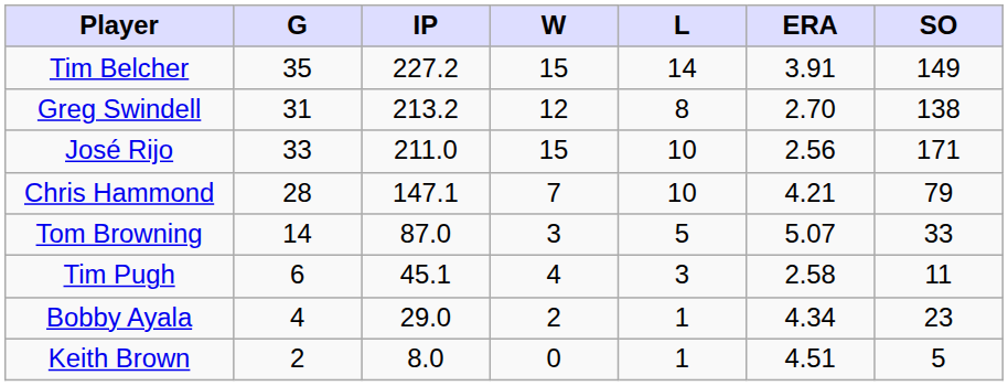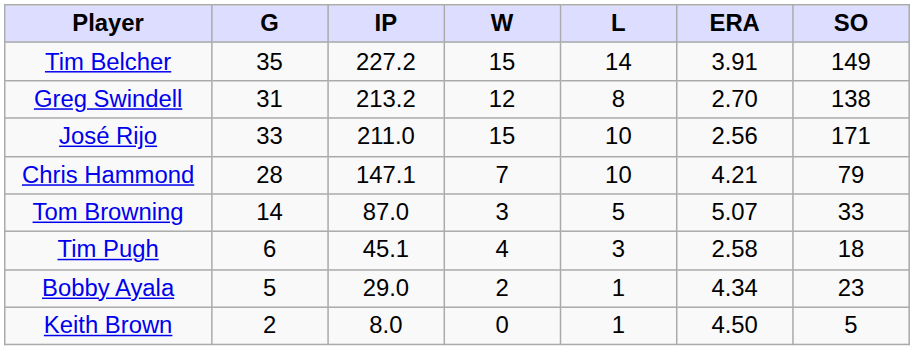 <table class="wikitable sortable">
 <tr>
 <th style="background:#ddf; width:16%;">Player</th>
 <th style="background:#ddf; width:9%;">G</th>
 <th style="background:#ddf; width:9%;">IP</th>
 <th style="background:#ddf; width:9%;">W</th>
 <th style="background:#ddf; width:9%;">L</th>
 <th style="background:#ddf; width:9%;">ERA</th>
 <th style="background:#ddf; width:9%;">SO</th>
 </tr>
 <tr align="center">
 <td><a href='#'>Tim Belcher</a></td>
 <td>35</td>
 <td>227.2</td>
 <td>15</td>
 <td>14</td>
 <td>3.91</td>
 <td>149</td>
 </tr>
 <tr align="center">
 <td><a href='#'>Greg Swindell</a></td>
 <td>31</td>
 <td>213.2</td>
 <td>12</td>
 <td>8</td>
 <td>2.70</td>
 <td>138</td>
 </tr>
 <tr align="center">
 <td><a href='#'>José Rijo</a></td>
 <td>33</td>
 <td>211.0</td>
 <td>15</td>
 <td>10</td>
 <td>2.56</td>
 <td>171</td>
 </tr>
 <tr align="center">
 <td><a href='#'>Chris Hammond</a></td>
 <td>28</td>
 <td>147.1</td>
 <td>7</td>
 <td>10</td>
 <td>4.21</td>
 <td>79</td>
 </tr>
 <tr align="center">
 <td><a href='#'>Tom Browning</a></td>
 <td>14</td>
 <td>87.0</td>
 <td>3</td>
 <td>5</td>
 <td>5.07</td>
 <td>33</td>
 </tr>
 <tr align="center">
 <td><a href='#'>Tim Pugh</a></td>
 <td>6</td>
 <td>45.1</td>
 <td>4</td>
 <td>3</td>
 <td>2.58</td>
-<td>11</td>
+<td>18</td>
 </tr>
 <tr align="center">
 <td><a href='#'>Bobby Ayala</a></td>
-<td>4</td>
+<td>5</td>
 <td>29.0</td>
 <td>2</td>
 <td>1</td>
 <td>4.34</td>
 <td>23</td>
 </tr>
 <tr align="center">
 <td><a href='#'>Keith Brown</a></td>
 <td>2</td>
 <td>8.0</td>
 <td>0</td>
 <td>1</td>
-<td>4.51</td>
+<td>4.50</td>
 <td>5</td>
 </tr>
 </table>
